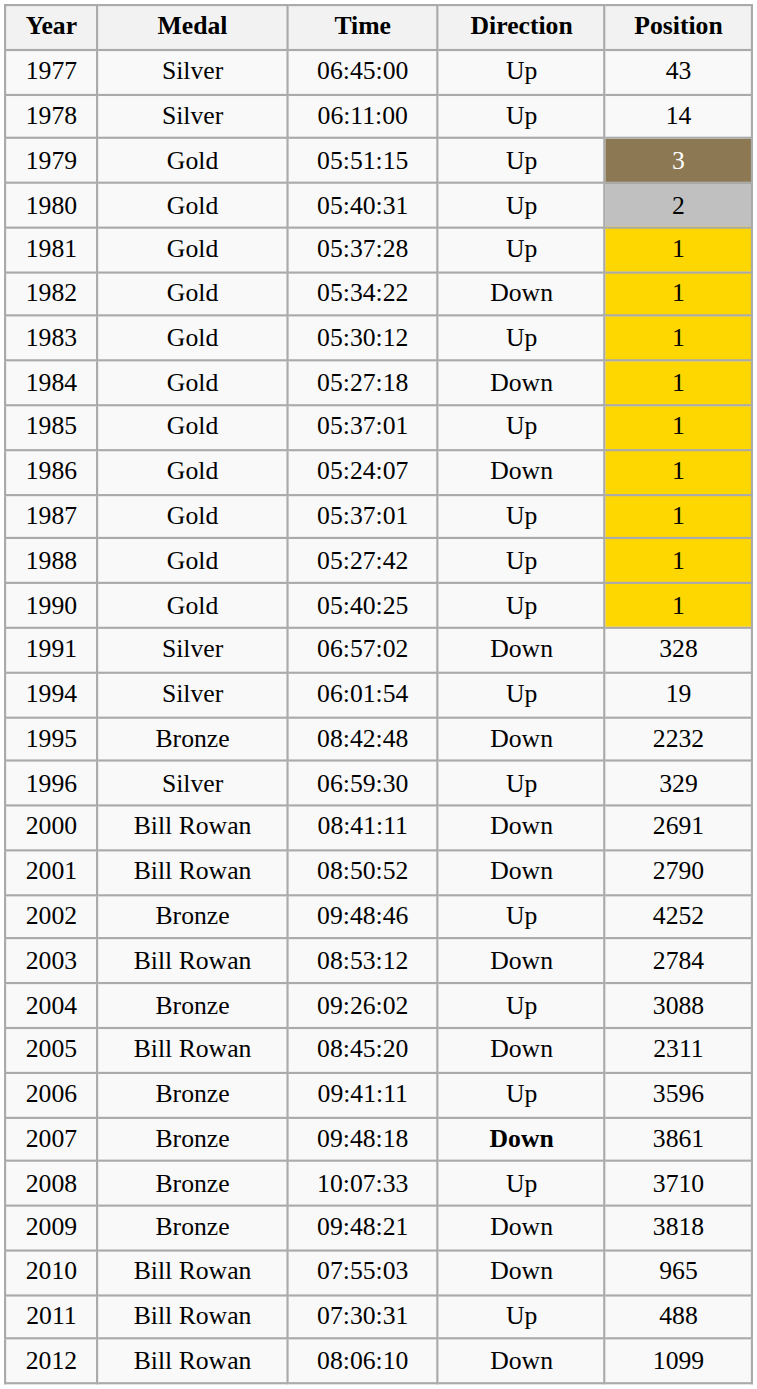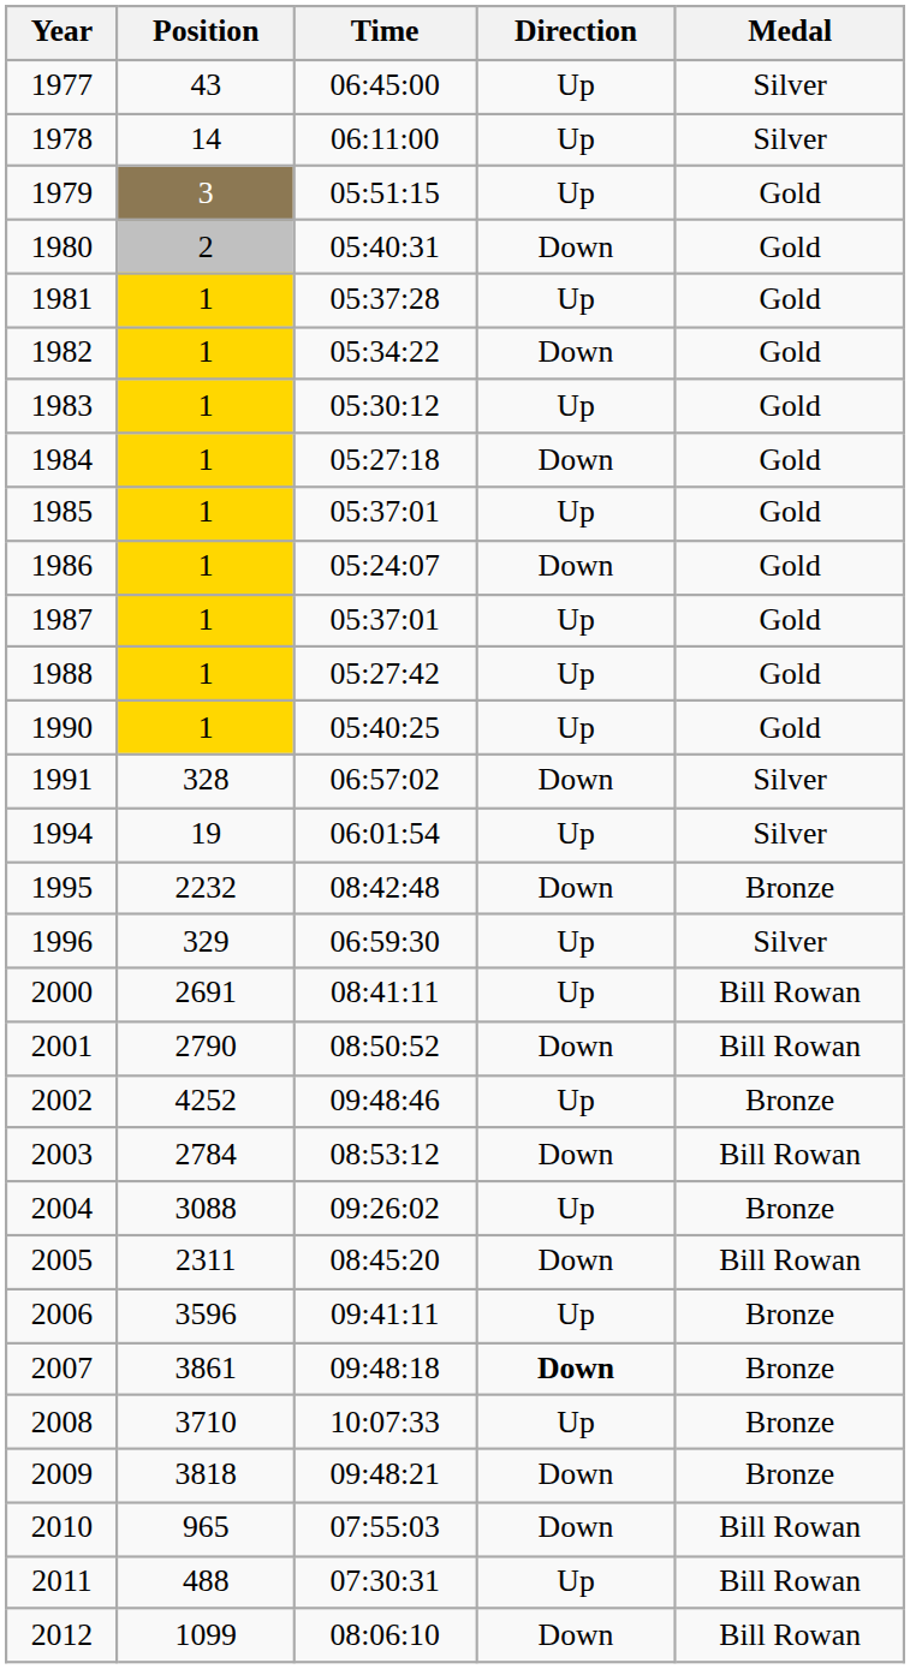 <table class="wikitable" style="text-align:center; width:350px; font-size:75%">
 <tr>
 <th>Year</th>
-<th>Medal</th>
+<th>Position</th>
 <th>Time</th>
 <th>Direction</th>
-<th>Position</th>
+<th>Medal</th>
 </tr>
 <tr>
 <td>1977</td>
-<td>Silver</td>
+<td>43</td>
 <td>06:45:00</td>
 <td>Up</td>
-<td>43</td>
+<td>Silver</td>
 </tr>
 <tr>
 <td>1978</td>
-<td>Silver</td>
+<td>14</td>
 <td>06:11:00</td>
 <td>Up</td>
-<td>14</td>
+<td>Silver</td>
 </tr>
 <tr>
 <td>1979</td>
-<td>Gold</td>
+<td style="background:#8C7853; color:white">3</td>
 <td>05:51:15</td>
 <td>Up</td>
-<td style="background:#8C7853; color:white">3</td>
+<td>Gold</td>
 </tr>
 <tr>
 <td>1980</td>
+<td style="background:silver">2</td>
+<td>05:40:31</td>
+<td>Down</td>
 <td>Gold</td>
-<td>05:40:31</td>
-<td>Up</td>
-<td style="background:silver">2</td>
 </tr>
 <tr>
 <td>1981</td>
-<td>Gold</td>
+<td style="background:gold">1</td>
 <td>05:37:28</td>
 <td>Up</td>
-<td style="background:gold">1</td>
+<td>Gold</td>
 </tr>
 <tr>
 <td>1982</td>
-<td>Gold</td>
+<td style="background:gold">1</td>
 <td>05:34:22</td>
 <td>Down</td>
-<td style="background:gold">1</td>
+<td>Gold</td>
 </tr>
 <tr>
 <td>1983</td>
-<td>Gold</td>
+<td style="background:gold">1</td>
 <td>05:30:12</td>
 <td>Up</td>
-<td style="background:gold">1</td>
+<td>Gold</td>
 </tr>
 <tr>
 <td>1984</td>
-<td>Gold</td>
+<td style="background:gold">1</td>
 <td>05:27:18</td>
 <td>Down</td>
-<td style="background:gold">1</td>
+<td>Gold</td>
 </tr>
 <tr>
 <td>1985</td>
-<td>Gold</td>
+<td style="background:gold">1</td>
 <td>05:37:01</td>
 <td>Up</td>
-<td style="background:gold">1</td>
+<td>Gold</td>
 </tr>
 <tr>
 <td>1986</td>
-<td>Gold</td>
+<td style="background:gold">1</td>
 <td>05:24:07</td>
 <td>Down</td>
-<td style="background:gold">1</td>
+<td>Gold</td>
 </tr>
 <tr>
 <td>1987</td>
-<td>Gold</td>
+<td style="background:gold">1</td>
 <td>05:37:01</td>
 <td>Up</td>
-<td style="background:gold">1</td>
+<td>Gold</td>
 </tr>
 <tr>
 <td>1988</td>
-<td>Gold</td>
+<td style="background:gold">1</td>
 <td>05:27:42</td>
 <td>Up</td>
-<td style="background:gold">1</td>
+<td>Gold</td>
 </tr>
 <tr>
 <td>1990</td>
-<td>Gold</td>
+<td style="background:gold">1</td>
 <td>05:40:25</td>
 <td>Up</td>
-<td style="background:gold">1</td>
+<td>Gold</td>
 </tr>
 <tr>
 <td>1991</td>
-<td>Silver</td>
+<td>328</td>
 <td>06:57:02</td>
 <td>Down</td>
-<td>328</td>
+<td>Silver</td>
 </tr>
 <tr>
 <td>1994</td>
-<td>Silver</td>
+<td>19</td>
 <td>06:01:54</td>
 <td>Up</td>
-<td>19</td>
+<td>Silver</td>
 </tr>
 <tr>
 <td>1995</td>
-<td>Bronze</td>
+<td>2232</td>
 <td>08:42:48</td>
 <td>Down</td>
-<td>2232</td>
+<td>Bronze</td>
 </tr>
 <tr>
 <td>1996</td>
-<td>Silver</td>
+<td>329</td>
 <td>06:59:30</td>
 <td>Up</td>
-<td>329</td>
+<td>Silver</td>
 </tr>
 <tr>
 <td>2000</td>
+<td>2691</td>
+<td>08:41:11</td>
+<td>Up</td>
 <td>Bill Rowan</td>
-<td>08:41:11</td>
-<td>Down</td>
-<td>2691</td>
 </tr>
 <tr>
 <td>2001</td>
-<td>Bill Rowan</td>
+<td>2790</td>
 <td>08:50:52</td>
 <td>Down</td>
-<td>2790</td>
+<td>Bill Rowan</td>
 </tr>
 <tr>
 <td>2002</td>
-<td>Bronze</td>
+<td>4252</td>
 <td>09:48:46</td>
 <td>Up</td>
-<td>4252</td>
+<td>Bronze</td>
 </tr>
 <tr>
 <td>2003</td>
-<td>Bill Rowan</td>
+<td>2784</td>
 <td>08:53:12</td>
 <td>Down</td>
-<td>2784</td>
+<td>Bill Rowan</td>
 </tr>
 <tr>
 <td>2004</td>
-<td>Bronze</td>
+<td>3088</td>
 <td>09:26:02</td>
 <td>Up</td>
-<td>3088</td>
+<td>Bronze</td>
 </tr>
 <tr>
 <td>2005</td>
-<td>Bill Rowan</td>
+<td>2311</td>
 <td>08:45:20</td>
 <td>Down</td>
-<td>2311</td>
+<td>Bill Rowan</td>
 </tr>
 <tr>
 <td>2006</td>
-<td>Bronze</td>
+<td>3596</td>
 <td>09:41:11</td>
 <td>Up</td>
-<td>3596</td>
+<td>Bronze</td>
 </tr>
 <tr>
 <td>2007</td>
-<td>Bronze</td>
+<td>3861</td>
 <td>09:48:18</td>
 <td><strong>Down</strong></td>
-<td>3861</td>
+<td>Bronze</td>
 </tr>
 <tr>
 <td>2008</td>
-<td>Bronze</td>
+<td>3710</td>
 <td>10:07:33</td>
 <td>Up</td>
-<td>3710</td>
+<td>Bronze</td>
 </tr>
 <tr>
 <td>2009</td>
-<td>Bronze</td>
+<td>3818</td>
 <td>09:48:21</td>
 <td>Down</td>
-<td>3818</td>
+<td>Bronze</td>
 </tr>
 <tr>
 <td>2010</td>
-<td>Bill Rowan</td>
+<td>965</td>
 <td>07:55:03</td>
 <td>Down</td>
-<td>965</td>
+<td>Bill Rowan</td>
 </tr>
 <tr>
 <td>2011</td>
-<td>Bill Rowan</td>
+<td>488</td>
 <td>07:30:31</td>
 <td>Up</td>
-<td>488</td>
+<td>Bill Rowan</td>
 </tr>
 <tr>
 <td>2012</td>
-<td>Bill Rowan</td>
+<td>1099</td>
 <td>08:06:10</td>
 <td>Down</td>
-<td>1099</td>
+<td>Bill Rowan</td>
 </tr>
 </table>
